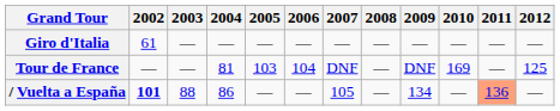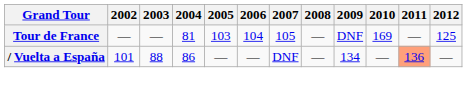 <table class="wikitable plainrowheaders">
 <tr>
 <th scope="col"><a href='#'>Grand Tour</a></th>
 <th scope="col">2002</th>
 <th scope="col">2003</th>
 <th scope="col">2004</th>
 <th scope="col">2005</th>
 <th scope="col">2006</th>
 <th scope="col">2007</th>
 <th scope="col">2008</th>
 <th scope="col">2009</th>
 <th scope="col">2010</th>
 <th scope="col">2011</th>
 <th scope="col">2012</th>
 </tr>
 <tr style="text-align:center;">
-<th scope="row"> <a href='#'>Giro d'Italia</a></th>
-<td><a href='#'>61</a></td>
-<td align="center">—</td>
-<td align="center">—</td>
-<td align="center">—</td>
-<td align="center">—</td>
-<td align="center">—</td>
-<td align="center">—</td>
-<td align="center">—</td>
-<td align="center">—</td>
-<td align="center">—</td>
-<td align="center">—</td>
-</tr>
-<tr style="text-align:center;">
 <th scope="row"> <a href='#'>Tour de France</a></th>
 <td align="center">—</td>
 <td align="center">—</td>
 <td><a href='#'>81</a></td>
 <td><a href='#'>103</a></td>
 <td><a href='#'>104</a></td>
-<td><a href='#'>DNF</a></td>
+<td><a href='#'>105</a></td>
 <td align="center">—</td>
 <td><a href='#'>DNF</a></td>
 <td><a href='#'>169</a></td>
 <td align="center">—</td>
 <td><a href='#'>125</a></td>
 </tr>
 <tr style="text-align:center;">
 <th scope="row">/ <a href='#'>Vuelta a España</a></th>
-<td><strong><a href='#'>101</a></strong></td>
+<td><a href='#'>101</a></td>
 <td><a href='#'>88</a></td>
 <td><a href='#'>86</a></td>
 <td align="center">—</td>
 <td align="center">—</td>
-<td><a href='#'>105</a></td>
+<td><a href='#'>DNF</a></td>
 <td align="center">—</td>
 <td><a href='#'>134</a></td>
 <td align="center">—</td>
 <td style="background: lightsalmon;"><a href='#'>136</a></td>
 <td align="center">—</td>
 </tr>
 </table>
